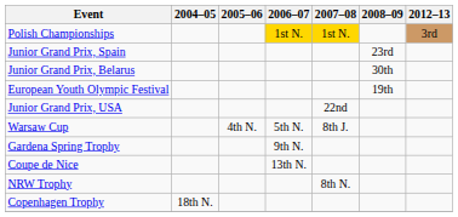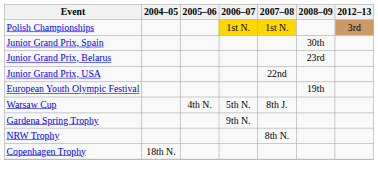 <table class="wikitable">
 <tr>
 <th>Event</th>
 <th>2004–05</th>
 <th>2005–06</th>
 <th>2006–07</th>
 <th>2007–08</th>
 <th>2008–09</th>
 <th>2012–13</th>
 </tr>
 <tr>
 <td><a href='#'>Polish Championships</a></td>
 <td></td>
 <td align="center"></td>
 <td align="center" bgcolor="gold">1st N.</td>
 <td align="center" bgcolor="gold">1st N.</td>
 <td></td>
 <td align="center" bgcolor="cc9966">3rd</td>
 </tr>
 <tr>
 <td><a href='#'>Junior Grand Prix, Spain</a></td>
 <td></td>
 <td></td>
 <td></td>
 <td></td>
-<td align="center">23rd</td>
+<td align="center">30th</td>
 <td></td>
 </tr>
 <tr>
 <td><a href='#'>Junior Grand Prix, Belarus</a></td>
 <td></td>
 <td></td>
 <td></td>
 <td></td>
-<td align="center">30th</td>
+<td align="center">23rd</td>
+<td></td>
+</tr>
+<tr>
+<td><a href='#'>Junior Grand Prix, USA</a></td>
+<td></td>
+<td></td>
+<td></td>
+<td align="center">22nd</td>
+<td></td>
 <td></td>
 </tr>
 <tr>
 <td><a href='#'>European Youth Olympic Festival</a></td>
 <td></td>
 <td></td>
 <td></td>
 <td></td>
 <td align="center">19th</td>
-<td></td>
-</tr>
-<tr>
-<td><a href='#'>Junior Grand Prix, USA</a></td>
-<td></td>
-<td></td>
-<td></td>
-<td align="center">22nd</td>
-<td></td>
 <td></td>
 </tr>
 <tr>
 <td><a href='#'>Warsaw Cup</a></td>
 <td></td>
 <td align="center">4th N.</td>
 <td align="center">5th N.</td>
 <td align="center">8th J.</td>
 <td></td>
 <td></td>
 </tr>
 <tr>
 <td><a href='#'>Gardena Spring Trophy</a></td>
 <td></td>
 <td></td>
 <td align="center">9th N.</td>
-<td></td>
-<td></td>
-<td></td>
-</tr>
-<tr>
-<td><a href='#'>Coupe de Nice</a></td>
-<td></td>
-<td></td>
-<td align="center">13th N.</td>
 <td></td>
 <td></td>
 <td></td>
 </tr>
 <tr>
 <td><a href='#'>NRW Trophy</a></td>
 <td></td>
 <td></td>
 <td></td>
 <td align="center">8th N.</td>
 <td></td>
 <td></td>
 </tr>
 <tr>
 <td><a href='#'>Copenhagen Trophy</a></td>
 <td align="center">18th N.</td>
 <td></td>
 <td></td>
 <td></td>
 <td></td>
 <td></td>
 </tr>
 <tr>
 </tr>
 </table>
